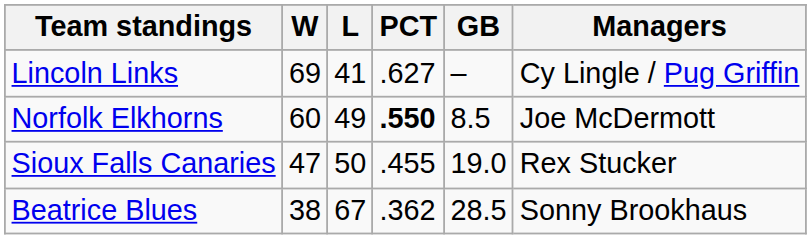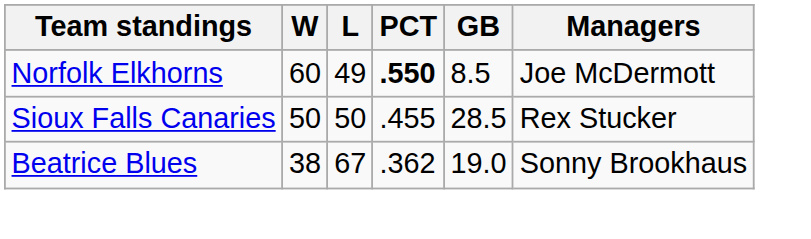 <table class="wikitable">
 <tr>
 <th>Team standings</th>
 <th>W</th>
 <th>L</th>
 <th>PCT</th>
 <th>GB</th>
 <th>Managers</th>
-</tr>
-<tr>
-<td><a href='#'>Lincoln Links</a></td>
-<td>69</td>
-<td>41</td>
-<td>.627</td>
-<td>–</td>
-<td>Cy Lingle / <a href='#'>Pug Griffin</a></td>
 </tr>
 <tr>
 <td><a href='#'>Norfolk Elkhorns</a></td>
 <td>60</td>
 <td>49</td>
 <td><strong>.550</strong></td>
 <td>8.5</td>
 <td>Joe McDermott</td>
 </tr>
 <tr>
 <td><a href='#'>Sioux Falls Canaries</a></td>
-<td>47</td>
+<td>50</td>
 <td>50</td>
 <td>.455</td>
-<td>19.0</td>
+<td>28.5</td>
 <td>Rex Stucker</td>
 </tr>
 <tr>
 <td><a href='#'>Beatrice Blues</a></td>
 <td>38</td>
 <td>67</td>
 <td>.362</td>
-<td>28.5</td>
+<td>19.0</td>
 <td>Sonny Brookhaus</td>
 </tr>
 </table>
